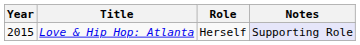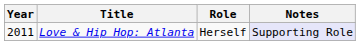 <table class="wikitable sortable">
 <tr>
 <th>Year</th>
 <th>Title</th>
 <th>Role</th>
 <th>Notes</th>
 </tr>
 <tr>
-<td>2015</td>
+<td>2011</td>
 <td><em><a href='#'>Love & Hip Hop: Atlanta</a></em></td>
 <td>Herself</td>
 <td style="background: lavender;">Supporting Role</td>
 </tr>
 </table>
